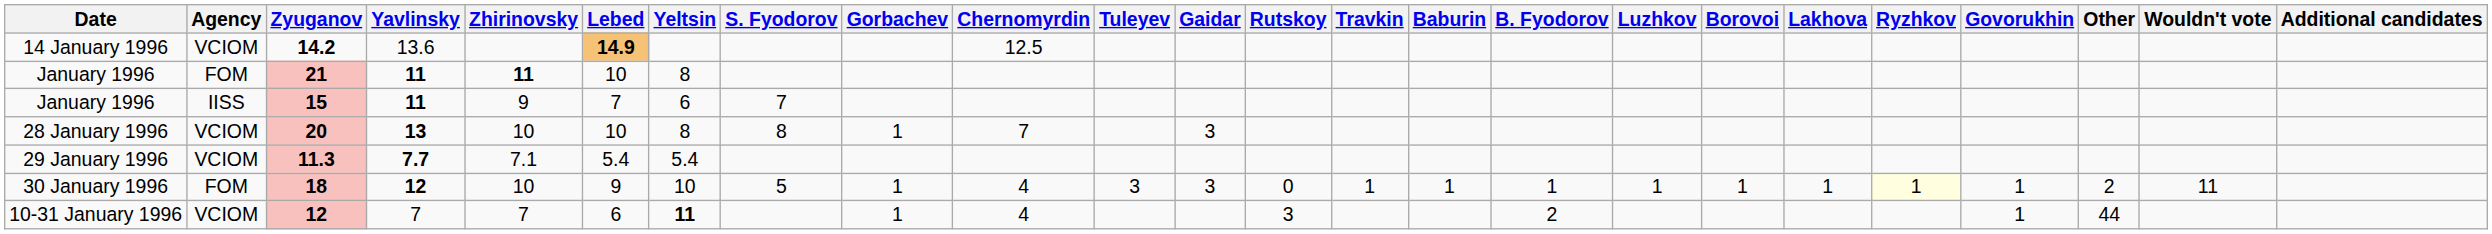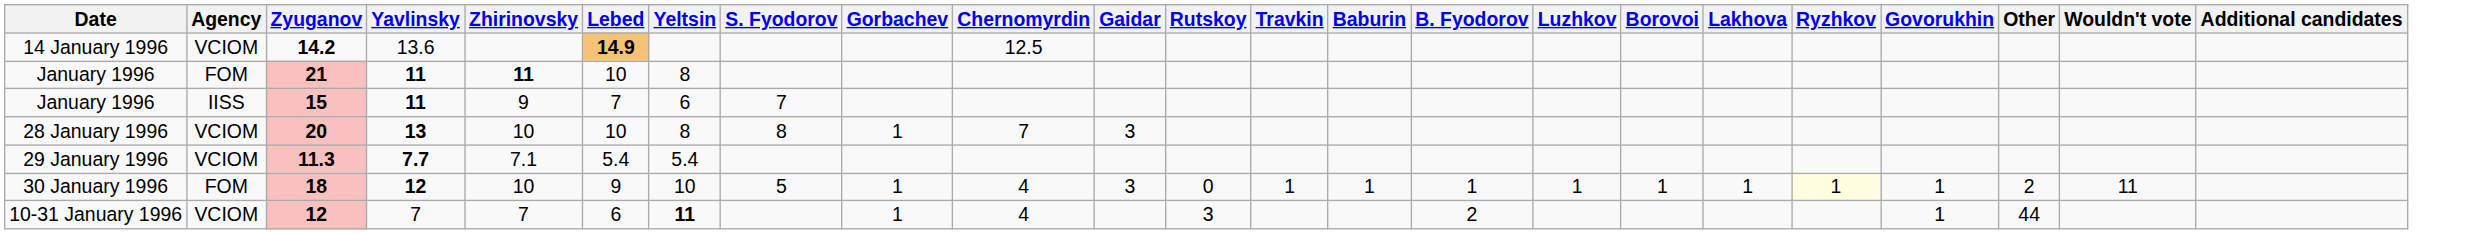 <table class="wikitable" style="text-align:center;font-size:90%;line-height:14px;">
 <tr>
 <th>Date</th>
 <th>Agency</th>
 <th><a href='#'>Zyuganov</a></th>
 <th><a href='#'>Yavlinsky</a></th>
 <th><a href='#'>Zhirinovsky</a></th>
 <th><a href='#'>Lebed</a></th>
 <th><a href='#'>Yeltsin</a></th>
 <th><a href='#'>S. Fyodorov</a></th>
 <th><a href='#'>Gorbachev</a></th>
 <th><a href='#'>Chernomyrdin</a></th>
-<th><a href='#'>Tuleyev</a></th>
 <th><a href='#'>Gaidar</a></th>
 <th><a href='#'>Rutskoy</a></th>
 <th><a href='#'>Travkin</a></th>
 <th><a href='#'>Baburin</a></th>
 <th><a href='#'>B. Fyodorov</a></th>
 <th><a href='#'>Luzhkov</a></th>
 <th><a href='#'>Borovoi</a></th>
 <th><a href='#'>Lakhova</a></th>
 <th><a href='#'>Ryzhkov</a></th>
 <th><a href='#'>Govorukhin</a></th>
 <th>Other</th>
 <th>Wouldn't vote</th>
 <th>Additional candidates</th>
 </tr>
 <tr>
 <td>14 January 1996</td>
 <td>VCIOM</td>
 <td><strong>14.2</strong></td>
 <td>13.6</td>
 <td></td>
 <td style="background:#f5c276"><strong>14.9</strong></td>
 <td></td>
 <td></td>
 <td></td>
 <td>12.5</td>
 <td></td>
 <td></td>
 <td></td>
 <td></td>
 <td></td>
 <td></td>
 <td></td>
 <td></td>
 <td></td>
 <td></td>
 <td></td>
 <td></td>
 <td></td>
-<td></td>
 </tr>
 <tr>
 <td>January 1996</td>
 <td>FOM</td>
 <td style="background:#F8C1BE"><strong>21</strong></td>
 <td><strong>11</strong></td>
 <td><strong>11</strong></td>
 <td>10</td>
 <td>8</td>
-<td></td>
 <td></td>
 <td></td>
 <td></td>
 <td></td>
 <td></td>
 <td></td>
 <td></td>
 <td></td>
 <td></td>
 <td></td>
 <td></td>
 <td></td>
 <td></td>
 <td></td>
 <td></td>
 <td></td>
 </tr>
 <tr>
 <td>January 1996</td>
 <td>IISS</td>
 <td style="background:#F8C1BE"><strong>15</strong></td>
 <td><strong>11</strong></td>
 <td>9</td>
 <td>7</td>
 <td>6</td>
 <td>7</td>
 <td></td>
 <td></td>
 <td></td>
 <td></td>
 <td></td>
 <td></td>
 <td></td>
 <td></td>
 <td></td>
 <td></td>
 <td></td>
 <td></td>
 <td></td>
 <td></td>
 <td></td>
-<td></td>
 </tr>
 <tr>
 <td>28 January 1996</td>
 <td>VCIOM</td>
 <td style="background:#F8C1BE"><strong>20</strong></td>
 <td><strong>13</strong></td>
 <td>10</td>
 <td>10</td>
 <td>8</td>
 <td>8</td>
 <td>1</td>
 <td>7</td>
-<td></td>
 <td>3</td>
 <td></td>
 <td></td>
 <td></td>
 <td></td>
 <td></td>
 <td></td>
 <td></td>
 <td></td>
 <td></td>
 <td></td>
 <td></td>
 <td></td>
 </tr>
 <tr>
 <td>29 January 1996</td>
 <td>VCIOM</td>
 <td style="background:#F8C1BE"><strong>11.3</strong></td>
 <td><strong>7.7</strong></td>
 <td>7.1</td>
 <td>5.4</td>
 <td>5.4</td>
 <td></td>
 <td></td>
 <td></td>
 <td></td>
 <td></td>
 <td></td>
 <td></td>
 <td></td>
 <td></td>
 <td></td>
 <td></td>
 <td></td>
 <td></td>
 <td></td>
 <td></td>
 <td></td>
-<td></td>
 </tr>
 <tr>
 <td>30 January 1996</td>
 <td>FOM</td>
 <td style="background:#F8C1BE"><strong>18</strong></td>
 <td><strong>12</strong></td>
 <td>10</td>
 <td>9</td>
 <td>10</td>
 <td>5</td>
 <td>1</td>
 <td>4</td>
-<td>3</td>
 <td>3</td>
 <td>0</td>
 <td>1</td>
 <td>1</td>
 <td>1</td>
 <td>1</td>
 <td>1</td>
 <td>1</td>
 <td style="background: lightyellow;">1</td>
 <td>1</td>
 <td>2</td>
 <td>11</td>
 <td></td>
 </tr>
 <tr>
 <td>10-31 January 1996</td>
 <td>VCIOM</td>
 <td style="background:#F8C1BE"><strong>12</strong></td>
 <td>7</td>
 <td>7</td>
 <td>6</td>
 <td><strong>11</strong></td>
 <td></td>
 <td>1</td>
 <td>4</td>
 <td></td>
-<td></td>
 <td>3</td>
 <td></td>
 <td></td>
 <td>2</td>
 <td></td>
 <td></td>
 <td></td>
 <td></td>
 <td>1</td>
 <td>44</td>
 <td></td>
 <td></td>
 </tr>
 </table>
